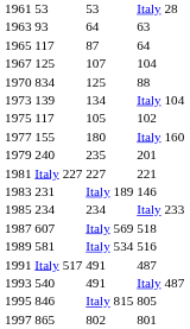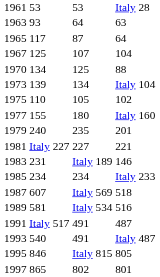 <table>
 <tr>
 <td>1961</td>
 <td> 53</td>
 <td> 53</td>
 <td> <a href='#'>Italy</a> 28</td>
 </tr>
 <tr>
 <td>1963</td>
 <td> 93</td>
 <td> 64</td>
 <td> 63</td>
 </tr>
 <tr>
 <td>1965</td>
 <td> 117</td>
 <td> 87</td>
 <td> 64</td>
 </tr>
 <tr>
 <td>1967</td>
 <td> 125</td>
 <td> 107</td>
 <td> 104</td>
 </tr>
 <tr>
 <td>1970</td>
-<td> 834</td>
+<td> 134</td>
 <td> 125</td>
 <td> 88</td>
 </tr>
 <tr>
 <td>1973</td>
 <td> 139</td>
 <td> 134</td>
 <td> <a href='#'>Italy</a> 104</td>
 </tr>
 <tr>
 <td>1975</td>
-<td> 117</td>
+<td> 110</td>
 <td> 105</td>
 <td> 102</td>
 </tr>
 <tr>
 <td>1977</td>
 <td> 155</td>
 <td> 180</td>
 <td> <a href='#'>Italy</a> 160</td>
 </tr>
 <tr>
 <td>1979</td>
 <td> 240</td>
 <td> 235</td>
 <td> 201</td>
 </tr>
 <tr>
 <td>1981</td>
 <td> <a href='#'>Italy</a> 227</td>
 <td> 227</td>
 <td> 221</td>
 </tr>
 <tr>
 <td>1983</td>
 <td> 231</td>
 <td> <a href='#'>Italy</a> 189</td>
 <td> 146</td>
 </tr>
 <tr>
 <td>1985</td>
 <td> 234</td>
 <td> 234</td>
 <td> <a href='#'>Italy</a> 233</td>
 </tr>
 <tr>
 <td>1987</td>
 <td> 607</td>
 <td> <a href='#'>Italy</a> 569</td>
 <td> 518</td>
 </tr>
 <tr>
 <td>1989</td>
 <td> 581</td>
 <td> <a href='#'>Italy</a> 534</td>
 <td> 516</td>
 </tr>
 <tr>
 <td>1991</td>
 <td> <a href='#'>Italy</a> 517</td>
 <td> 491</td>
 <td> 487</td>
 </tr>
 <tr>
 <td>1993</td>
 <td> 540</td>
 <td> 491</td>
 <td> <a href='#'>Italy</a> 487</td>
 </tr>
 <tr>
 <td>1995</td>
 <td> 846</td>
 <td> <a href='#'>Italy</a> 815</td>
 <td> 805</td>
 </tr>
 <tr>
 <td>1997</td>
 <td> 865</td>
 <td> 802</td>
 <td> 801</td>
 </tr>
 </table>
